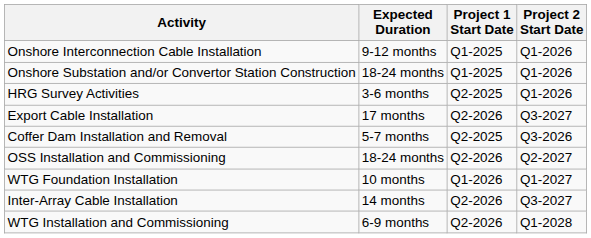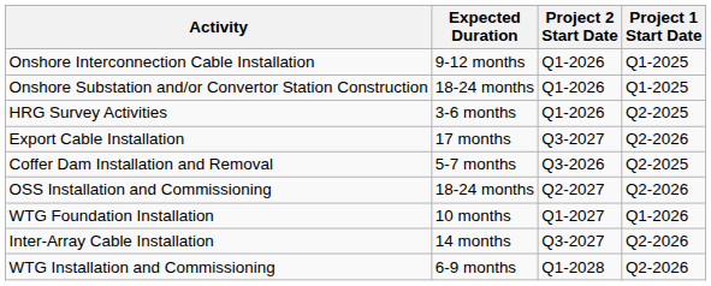 <table class="wikitable">
 <tr>
 <th>Activity</th>
 <th>Expected<br>Duration</th>
+<th>Project 2<br>Start Date</th>
 <th>Project 1<br>Start Date</th>
-<th>Project 2<br>Start Date</th>
 </tr>
 <tr>
 <td>Onshore Interconnection Cable Installation</td>
 <td>9-12 months</td>
+<td>Q1-2026</td>
 <td>Q1-2025</td>
-<td>Q1-2026</td>
 </tr>
 <tr>
 <td>Onshore Substation and/or Convertor Station Construction</td>
 <td>18-24 months</td>
+<td>Q1-2026</td>
 <td>Q1-2025</td>
-<td>Q1-2026</td>
 </tr>
 <tr>
 <td>HRG Survey Activities</td>
 <td>3-6 months</td>
+<td>Q1-2026</td>
 <td>Q2-2025</td>
-<td>Q1-2026</td>
 </tr>
 <tr>
 <td>Export Cable Installation</td>
 <td>17 months</td>
+<td>Q3-2027</td>
 <td>Q2-2026</td>
-<td>Q3-2027</td>
 </tr>
 <tr>
 <td>Coffer Dam Installation and Removal</td>
 <td>5-7 months</td>
+<td>Q3-2026</td>
 <td>Q2-2025</td>
-<td>Q3-2026</td>
 </tr>
 <tr>
 <td>OSS Installation and Commissioning</td>
 <td>18-24 months</td>
+<td>Q2-2027</td>
 <td>Q2-2026</td>
-<td>Q2-2027</td>
 </tr>
 <tr>
 <td>WTG Foundation Installation</td>
 <td>10 months</td>
+<td>Q1-2027</td>
 <td>Q1-2026</td>
-<td>Q1-2027</td>
 </tr>
 <tr>
 <td>Inter-Array Cable Installation</td>
 <td>14 months</td>
+<td>Q3-2027</td>
 <td>Q2-2026</td>
-<td>Q3-2027</td>
 </tr>
 <tr>
 <td>WTG Installation and Commissioning</td>
 <td>6-9 months</td>
+<td>Q1-2028</td>
 <td>Q2-2026</td>
-<td>Q1-2028</td>
 </tr>
 </table>
